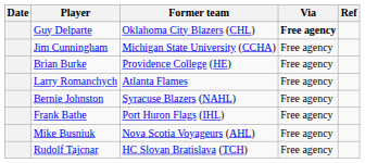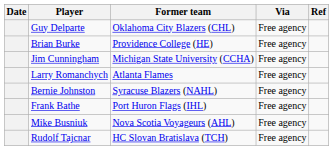 <table class="wikitable plainrowheaders">
 <tr style="background:#ddd; text-align:center;">
 <th>Date</th>
 <th>Player</th>
 <th>Former team</th>
 <th>Via</th>
 <th>Ref</th>
 </tr>
 <tr>
 <th scope="row"></th>
 <td><a href='#'>Guy Delparte</a></td>
 <td><a href='#'>Oklahoma City Blazers</a> (<a href='#'>CHL</a>)</td>
-<td><strong>Free agency</strong></td>
-<td></td>
-</tr>
-<tr>
-<th scope="row"></th>
-<td><a href='#'>Jim Cunningham</a></td>
-<td><a href='#'>Michigan State University</a> (<a href='#'>CCHA</a>)</td>
 <td>Free agency</td>
 <td></td>
 </tr>
 <tr>
 <th scope="row"></th>
 <td><a href='#'>Brian Burke</a></td>
 <td><a href='#'>Providence College</a> (<a href='#'>HE</a>)</td>
+<td>Free agency</td>
+<td></td>
+</tr>
+<tr>
+<th scope="row"></th>
+<td><a href='#'>Jim Cunningham</a></td>
+<td><a href='#'>Michigan State University</a> (<a href='#'>CCHA</a>)</td>
 <td>Free agency</td>
 <td></td>
 </tr>
 <tr>
 <th scope="row"></th>
 <td><a href='#'>Larry Romanchych</a></td>
 <td><a href='#'>Atlanta Flames</a></td>
 <td>Free agency</td>
 <td></td>
 </tr>
 <tr>
 <th scope="row"></th>
 <td><a href='#'>Bernie Johnston</a></td>
 <td><a href='#'>Syracuse Blazers</a> (<a href='#'>NAHL</a>)</td>
 <td>Free agency</td>
 <td></td>
 </tr>
 <tr>
 <th scope="row"></th>
 <td><a href='#'>Frank Bathe</a></td>
 <td><a href='#'>Port Huron Flags</a> (<a href='#'>IHL</a>)</td>
 <td>Free agency</td>
 <td></td>
 </tr>
 <tr>
 <th scope="row"></th>
 <td><a href='#'>Mike Busniuk</a></td>
 <td><a href='#'>Nova Scotia Voyageurs</a> (<a href='#'>AHL</a>)</td>
 <td>Free agency</td>
 <td></td>
 </tr>
 <tr>
 <th scope="row"></th>
 <td><a href='#'>Rudolf Tajcnar</a></td>
 <td><a href='#'>HC Slovan Bratislava</a> (<a href='#'>TCH</a>)</td>
 <td>Free agency</td>
 <td></td>
 </tr>
 </table>
